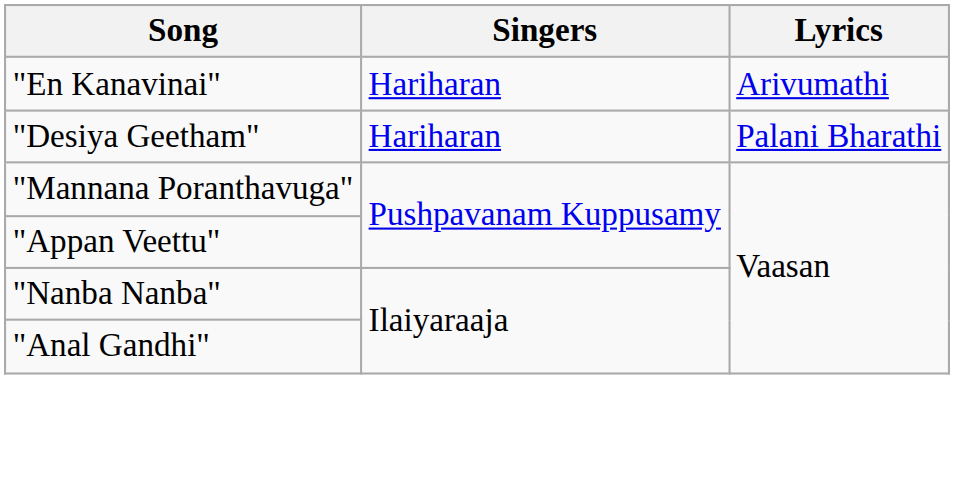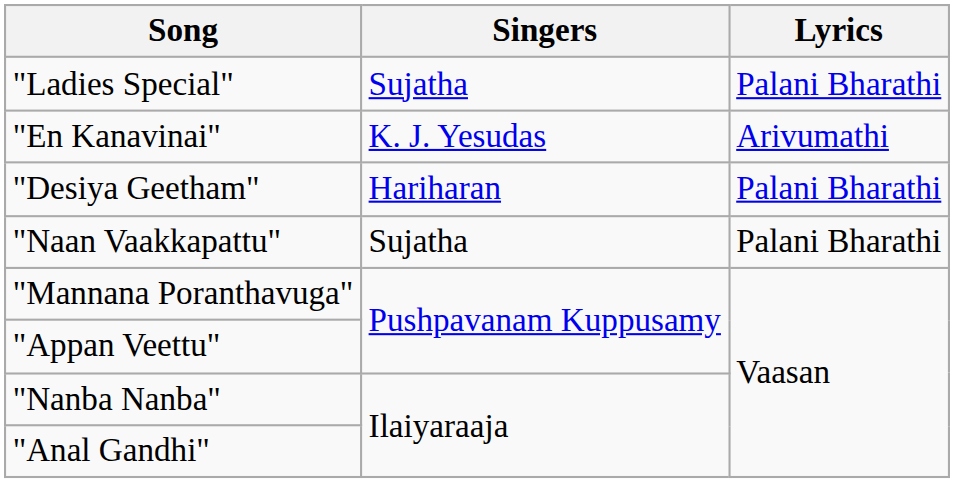 <table class="wikitable">
 <tr>
 <th>Song</th>
 <th>Singers</th>
 <th>Lyrics</th>
 </tr>
 <tr>
+<td>"Ladies Special"</td>
+<td><a href='#'>Sujatha</a></td>
+<td><a href='#'>Palani Bharathi</a></td>
+</tr>
+<tr>
 <td>"En Kanavinai"</td>
-<td><a href='#'>Hariharan</a></td>
+<td><a href='#'>K. J. Yesudas</a></td>
 <td><a href='#'>Arivumathi</a></td>
 </tr>
 <tr>
 <td>"Desiya Geetham"</td>
 <td><a href='#'>Hariharan</a></td>
 <td><a href='#'>Palani Bharathi</a></td>
+</tr>
+<tr>
+<td>"Naan Vaakkapattu"</td>
+<td>Sujatha</td>
+<td>Palani Bharathi</td>
 </tr>
 <tr>
 <td>"Mannana Poranthavuga"</td>
 <td rowspan=2><a href='#'>Pushpavanam Kuppusamy</a></td>
 <td rowspan=4>Vaasan</td>
 </tr>
 <tr>
 <td>"Appan Veettu"</td>
 </tr>
 <tr>
 <td>"Nanba Nanba"</td>
 <td rowspan=2>Ilaiyaraaja</td>
 </tr>
 <tr>
 <td>"Anal Gandhi"</td>
 </tr>
 </table>
